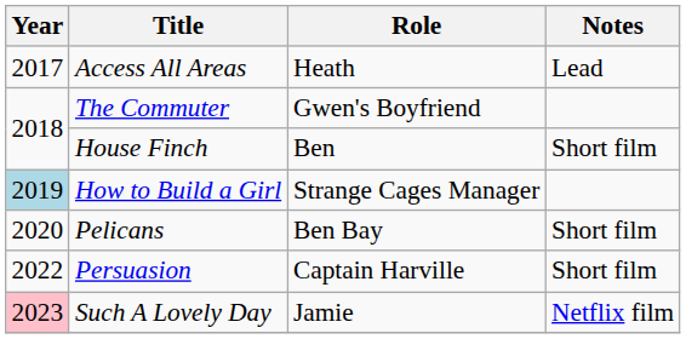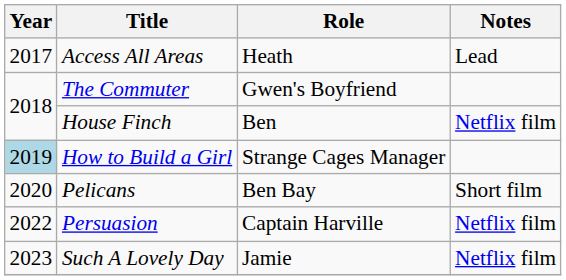 <table class="wikitable sortable">
 <tr>
 <th>Year</th>
 <th>Title</th>
 <th>Role</th>
 <th class="unsortable">Notes</th>
 </tr>
 <tr>
 <td>2017</td>
 <td><em>Access All Areas</em></td>
 <td>Heath</td>
 <td>Lead</td>
 </tr>
 <tr>
 <td rowspan="2">2018</td>
 <td><em><a href='#'>The Commuter</a></em></td>
 <td>Gwen's Boyfriend</td>
 <td></td>
 </tr>
 <tr>
 <td><em>House Finch</em></td>
 <td>Ben</td>
-<td>Short film</td>
+<td><a href='#'>Netflix</a> film</td>
 </tr>
 <tr>
 <td style="background: lightblue;">2019</td>
 <td><em><a href='#'>How to Build a Girl</a></em></td>
 <td>Strange Cages Manager</td>
 <td></td>
 </tr>
 <tr>
 <td>2020</td>
 <td><em>Pelicans</em></td>
 <td>Ben Bay</td>
 <td>Short film</td>
 </tr>
 <tr>
 <td>2022</td>
 <td><em><a href='#'>Persuasion</a></em></td>
 <td>Captain Harville</td>
-<td>Short film</td>
+<td><a href='#'>Netflix</a> film</td>
 </tr>
 <tr>
-<td style="background: pink;">2023</td>
+<td>2023</td>
 <td><em>Such A Lovely Day</em></td>
 <td>Jamie</td>
 <td><a href='#'>Netflix</a> film</td>
 </tr>
 <tr>
 </tr>
 </table>
